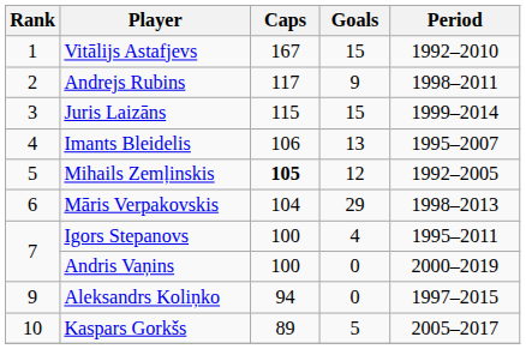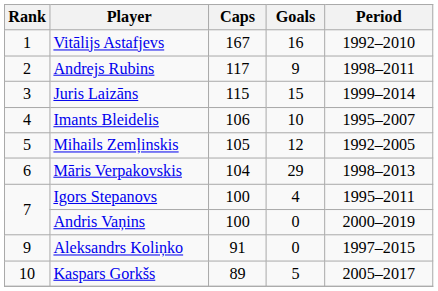 <table class="wikitable sortable" style="font-size:100%; text-align:center;">
 <tr>
 <th width=30px>Rank</th>
 <th width=150px>Player</th>
 <th width=50px>Caps</th>
 <th width=50px>Goals</th>
 <th width=100px>Period</th>
 </tr>
 <tr>
 <td>1</td>
 <td align="left"><a href='#'>Vitālijs Astafjevs</a></td>
 <td>167</td>
-<td>15</td>
+<td>16</td>
 <td>1992–2010</td>
 </tr>
 <tr>
 <td>2</td>
 <td align="left"><a href='#'>Andrejs Rubins</a></td>
 <td>117</td>
 <td>9</td>
 <td>1998–2011</td>
 </tr>
 <tr>
 <td>3</td>
 <td align="left"><a href='#'>Juris Laizāns</a></td>
 <td>115</td>
 <td>15</td>
 <td>1999–2014</td>
 </tr>
 <tr>
 <td>4</td>
 <td align="left"><a href='#'>Imants Bleidelis</a></td>
 <td>106</td>
-<td>13</td>
+<td>10</td>
 <td>1995–2007</td>
 </tr>
 <tr>
 <td>5</td>
 <td align="left"><a href='#'>Mihails Zemļinskis</a></td>
-<td><strong>105</strong></td>
+<td>105</td>
 <td>12</td>
 <td>1992–2005</td>
 </tr>
 <tr>
 <td>6</td>
 <td align="left"><a href='#'>Māris Verpakovskis</a></td>
 <td>104</td>
 <td>29</td>
 <td>1998–2013</td>
 </tr>
 <tr>
 <td rowspan=2>7</td>
 <td align="left"><a href='#'>Igors Stepanovs</a></td>
 <td>100</td>
 <td>4</td>
 <td>1995–2011</td>
 </tr>
 <tr>
 <td align="left"><a href='#'>Andris Vaņins</a></td>
 <td>100</td>
 <td>0</td>
 <td>2000–2019</td>
 </tr>
 <tr>
 <td>9</td>
 <td align="left"><a href='#'>Aleksandrs Koliņko</a></td>
-<td>94</td>
+<td>91</td>
 <td>0</td>
 <td>1997–2015</td>
 </tr>
 <tr>
 <td>10</td>
 <td align="left"><a href='#'>Kaspars Gorkšs</a></td>
 <td>89</td>
 <td>5</td>
 <td>2005–2017</td>
 </tr>
 <tr>
 </tr>
 </table>
